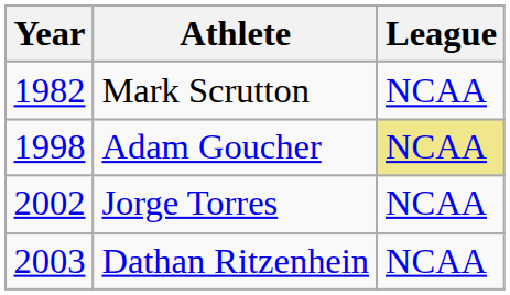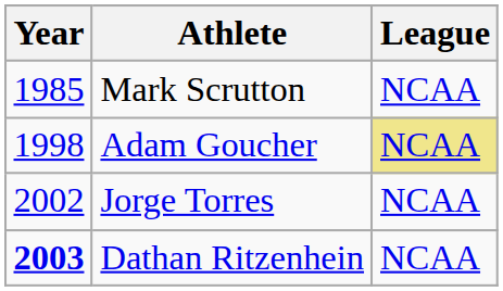 <table class="wikitable">
 <tr>
 <th>Year</th>
 <th>Athlete</th>
 <th>League</th>
 </tr>
 <tr>
-<td><a href='#'>1982</a></td>
+<td><a href='#'>1985</a></td>
 <td>Mark Scrutton</td>
 <td><a href='#'>NCAA</a></td>
 </tr>
 <tr>
 <td><a href='#'>1998</a></td>
 <td><a href='#'>Adam Goucher</a></td>
 <td style="background: khaki;"><a href='#'>NCAA</a></td>
 </tr>
 <tr>
 <td><a href='#'>2002</a></td>
 <td><a href='#'>Jorge Torres</a></td>
 <td><a href='#'>NCAA</a></td>
 </tr>
 <tr>
-<td><a href='#'>2003</a></td>
+<td><strong><a href='#'>2003</a></strong></td>
 <td><a href='#'>Dathan Ritzenhein</a></td>
 <td><a href='#'>NCAA</a></td>
 </tr>
 </table>
